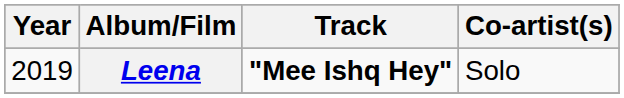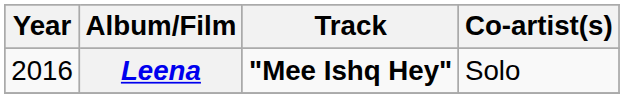 <table class="wikitable plainrowheaders">
 <tr>
 <th>Year</th>
 <th>Album/Film</th>
 <th>Track</th>
 <th>Co-artist(s)</th>
 </tr>
 <tr>
-<td>2019</td>
+<td>2016</td>
 <th scope="row"><em><a href='#'>Leena</a></em></th>
 <td><strong>"Mee Ishq Hey"</strong></td>
 <td>Solo</td>
 </tr>
 <tr>
 </tr>
 </table>
